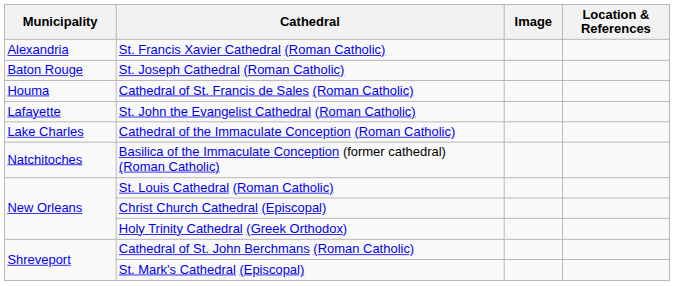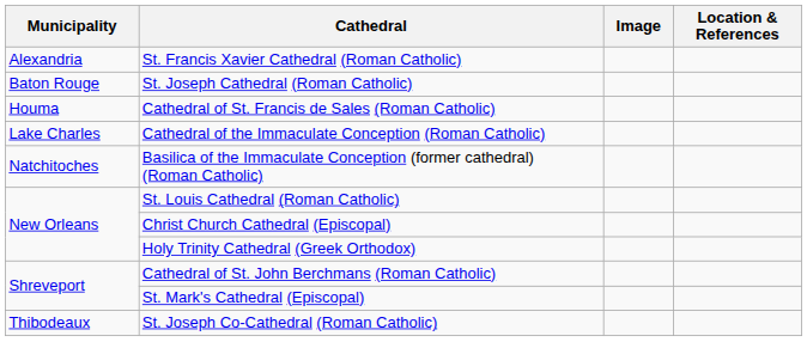 <table width=65% class="wikitable">
 <tr>
 <th width = 10%>Municipality</th>
 <th width = 40%>Cathedral</th>
 <th width = 5%>Image</th>
 <th width = 10%>Location & References</th>
 </tr>
 <tr>
 <td><a href='#'>Alexandria</a></td>
 <td><a href='#'>St. Francis Xavier Cathedral</a> <a href='#'>(Roman Catholic)</a></td>
 <td></td>
 <td><small></small><br></td>
 </tr>
 <tr>
 <td><a href='#'>Baton Rouge</a></td>
 <td><a href='#'>St. Joseph Cathedral</a> <a href='#'>(Roman Catholic)</a></td>
 <td></td>
 <td><small></small><br></td>
 </tr>
 <tr>
 <td><a href='#'>Houma</a></td>
 <td><a href='#'>Cathedral of St. Francis de Sales</a> <a href='#'>(Roman Catholic)</a></td>
-<td></td>
-<td><small></small><br></td>
-</tr>
-<tr>
-<td><a href='#'>Lafayette</a></td>
-<td><a href='#'>St. John the Evangelist Cathedral</a> <a href='#'>(Roman Catholic)</a></td>
 <td></td>
 <td><small></small><br></td>
 </tr>
 <tr>
 <td><a href='#'>Lake Charles</a></td>
 <td><a href='#'>Cathedral of the Immaculate Conception</a> <a href='#'>(Roman Catholic)</a></td>
 <td></td>
 <td><small></small><br></td>
 </tr>
 <tr>
 <td><a href='#'>Natchitoches</a></td>
 <td><a href='#'>Basilica of the Immaculate Conception</a> (former cathedral)<br><a href='#'>(Roman Catholic)</a></td>
 <td></td>
 <td><small></small><br></td>
 </tr>
 <tr>
 <td rowspan=3><a href='#'>New Orleans</a></td>
 <td><a href='#'>St. Louis Cathedral</a> <a href='#'>(Roman Catholic)</a></td>
 <td></td>
 <td><small></small><br></td>
 </tr>
 <tr>
 <td><a href='#'>Christ Church Cathedral</a> <a href='#'>(Episcopal)</a></td>
 <td></td>
 <td><small></small><br></td>
 </tr>
 <tr>
 <td><a href='#'>Holy Trinity Cathedral</a> <a href='#'>(Greek Orthodox)</a></td>
 <td></td>
 <td><small></small><br></td>
 </tr>
 <tr>
 <td rowspan=2><a href='#'>Shreveport</a></td>
 <td><a href='#'>Cathedral of St. John Berchmans</a> <a href='#'>(Roman Catholic)</a></td>
 <td></td>
 <td><small></small><br></td>
 </tr>
 <tr>
 <td><a href='#'>St. Mark's Cathedral</a> <a href='#'>(Episcopal)</a></td>
 <td></td>
 <td><small><br></small></td>
 </tr>
+<tr>
+<td><a href='#'>Thibodeaux</a></td>
+<td><a href='#'>St. Joseph Co-Cathedral</a> <a href='#'>(Roman Catholic)</a></td>
+<td></td>
+<td><small><br></small></td>
+</tr>
 </table>
